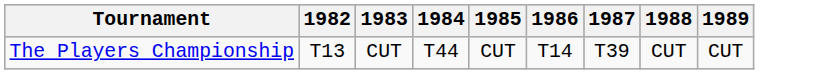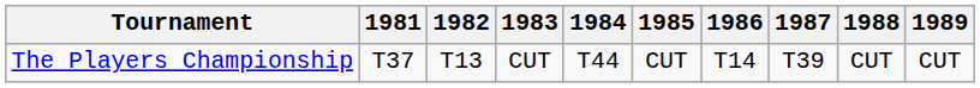 <table class="wikitable" style="font-size:95%;text-align:center;">
 <tr>
 <th>Tournament</th>
+<th>1981</th>
 <th>1982</th>
 <th>1983</th>
 <th>1984</th>
 <th>1985</th>
 <th>1986</th>
 <th>1987</th>
 <th>1988</th>
 <th>1989</th>
 </tr>
 <tr>
 <td align=left><a href='#'>The Players Championship</a></td>
+<td>T37</td>
 <td>T13</td>
 <td>CUT</td>
 <td>T44</td>
 <td>CUT</td>
 <td>T14</td>
 <td>T39</td>
 <td>CUT</td>
 <td>CUT</td>
 </tr>
 </table>
